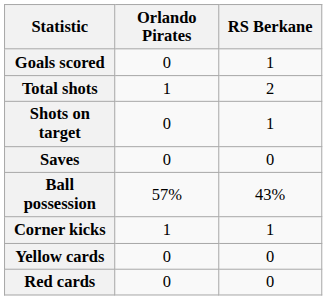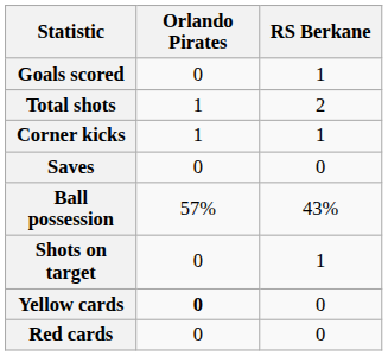 <table class="wikitable plainrowheaders" style="text-align:center">
 <tr>
 <th scope="col" style="width:100px">Statistic</th>
 <th scope="col" style="width:93px">Orlando Pirates</th>
 <th scope="col" style="width:93px">RS Berkane</th>
 </tr>
 <tr>
 <th scope=row>Goals scored</th>
 <td>0</td>
 <td>1</td>
 </tr>
 <tr>
 <th scope=row>Total shots</th>
 <td>1</td>
 <td>2</td>
 </tr>
 <tr>
-<th scope=row>Shots on target</th>
-<td>0</td>
+<th scope=row>Corner kicks</th>
+<td>1</td>
 <td>1</td>
 </tr>
 <tr>
 <th scope=row>Saves</th>
 <td>0</td>
 <td>0</td>
 </tr>
 <tr>
 <th scope=row>Ball possession</th>
 <td>57%</td>
 <td>43%</td>
 </tr>
 <tr>
-<th scope=row>Corner kicks</th>
-<td>1</td>
+<th scope=row>Shots on target</th>
+<td>0</td>
 <td>1</td>
 </tr>
 <tr>
 <th scope=row>Yellow cards</th>
-<td>0</td>
+<td><strong>0</strong></td>
 <td>0</td>
 </tr>
 <tr>
 <th scope=row>Red cards</th>
 <td>0</td>
 <td>0</td>
 </tr>
 </table>
